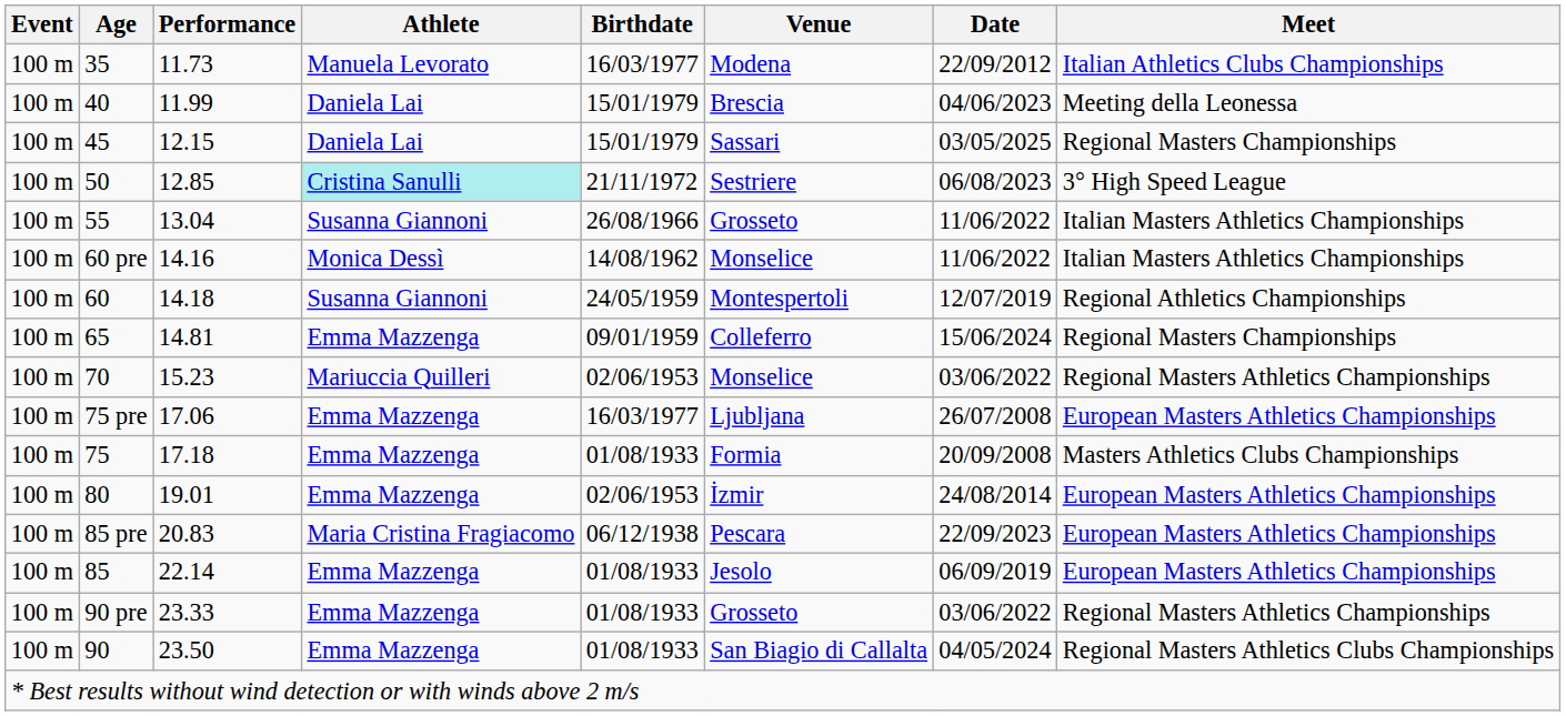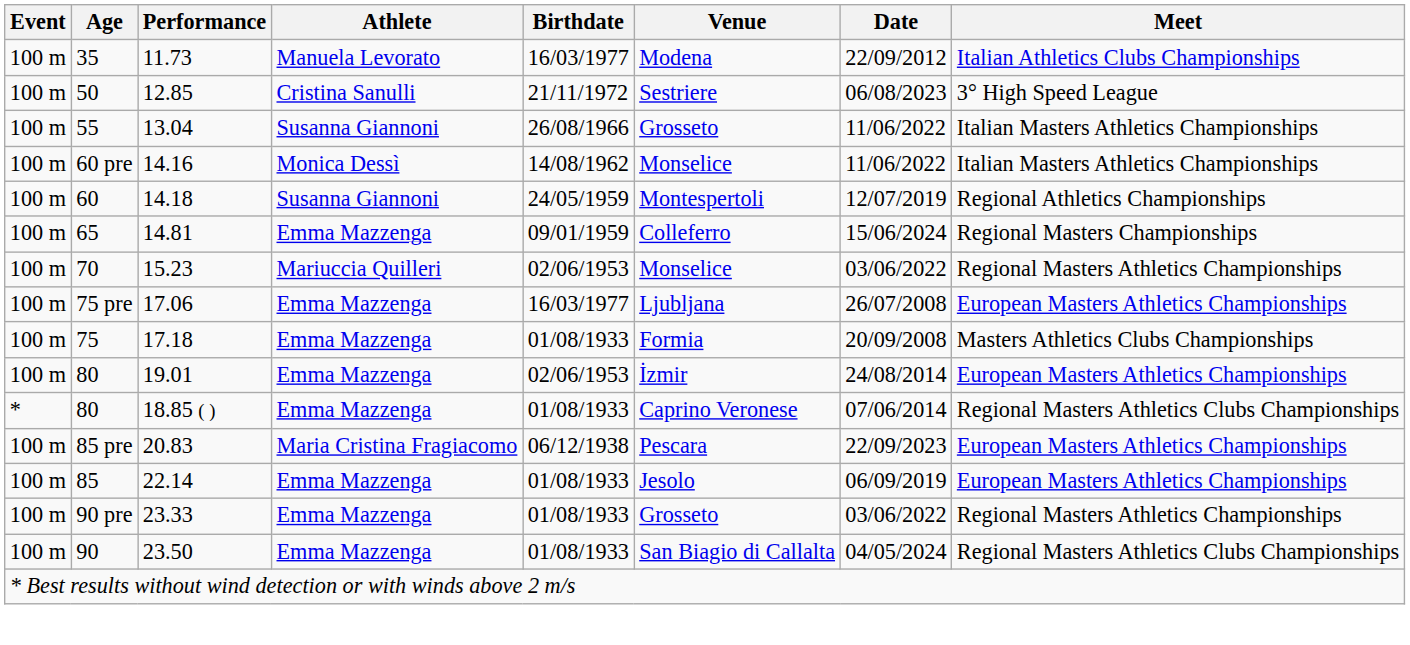 <table class="wikitable" width= style="font-size:90%; text-align:center">
 <tr>
 <th>Event</th>
 <th>Age</th>
 <th>Performance</th>
 <th>Athlete</th>
 <th>Birthdate</th>
 <th>Venue</th>
 <th>Date</th>
 <th>Meet</th>
 </tr>
 <tr>
 <td>100 m</td>
 <td>35</td>
 <td>11.73 </td>
 <td align=left><a href='#'>Manuela Levorato</a></td>
 <td>16/03/1977</td>
 <td align=left><a href='#'>Modena</a></td>
 <td>22/09/2012</td>
 <td><a href='#'>Italian Athletics Clubs Championships</a></td>
 </tr>
 <tr>
 <td>100 m</td>
-<td>40</td>
-<td>11.99 </td>
-<td align=left><a href='#'>Daniela Lai</a></td>
-<td>15/01/1979</td>
-<td align=left><a href='#'>Brescia</a></td>
-<td>04/06/2023</td>
-<td>Meeting della Leonessa</td>
-</tr>
-<tr>
-<td>100 m</td>
-<td>45</td>
-<td>12.15 </td>
-<td align=left><a href='#'>Daniela Lai</a></td>
-<td>15/01/1979</td>
-<td align=left><a href='#'>Sassari</a></td>
-<td>03/05/2025</td>
-<td>Regional Masters Championships</td>
-</tr>
-<tr>
-<td>100 m</td>
 <td>50</td>
 <td>12.85 </td>
-<td align=left style="background: paleturquoise;"><a href='#'>Cristina Sanulli</a></td>
+<td align=left><a href='#'>Cristina Sanulli</a></td>
 <td>21/11/1972</td>
 <td align=left><a href='#'>Sestriere</a></td>
 <td>06/08/2023</td>
 <td>3° High Speed League</td>
 </tr>
 <tr>
 <td>100 m</td>
 <td>55</td>
 <td>13.04 </td>
 <td align=left><a href='#'>Susanna Giannoni</a></td>
 <td>26/08/1966</td>
 <td align=left><a href='#'>Grosseto</a></td>
 <td>11/06/2022</td>
 <td>Italian Masters Athletics Championships</td>
 </tr>
 <tr>
 <td>100 m</td>
 <td>60 pre</td>
 <td>14.16 </td>
 <td align=left><a href='#'>Monica Dessì</a></td>
 <td>14/08/1962</td>
 <td align=left><a href='#'>Monselice</a></td>
 <td>11/06/2022</td>
 <td>Italian Masters Athletics Championships</td>
 </tr>
 <tr>
 <td>100 m</td>
 <td>60</td>
 <td>14.18 </td>
 <td align=left><a href='#'>Susanna Giannoni</a></td>
 <td>24/05/1959</td>
 <td align=left><a href='#'>Montespertoli</a></td>
 <td>12/07/2019</td>
 <td>Regional Athletics Championships</td>
 </tr>
 <tr>
 <td>100 m</td>
 <td>65</td>
 <td>14.81 </td>
 <td align=left><a href='#'>Emma Mazzenga</a></td>
 <td>09/01/1959</td>
 <td align=left><a href='#'>Colleferro</a></td>
 <td>15/06/2024</td>
 <td>Regional Masters Championships</td>
 </tr>
 <tr>
 <td>100 m</td>
 <td>70</td>
 <td>15.23 </td>
 <td align=left><a href='#'>Mariuccia Quilleri</a></td>
 <td>02/06/1953</td>
 <td align=left><a href='#'>Monselice</a></td>
 <td>03/06/2022</td>
 <td>Regional Masters Athletics Championships</td>
 </tr>
 <tr>
 <td>100 m</td>
 <td>75 pre</td>
 <td>17.06 </td>
 <td align=left><a href='#'>Emma Mazzenga</a></td>
 <td>16/03/1977</td>
 <td align=left><a href='#'>Ljubljana</a></td>
 <td>26/07/2008</td>
 <td><a href='#'>European Masters Athletics Championships</a></td>
 </tr>
 <tr>
 <td>100 m</td>
 <td>75</td>
 <td>17.18 </td>
 <td align=left><a href='#'>Emma Mazzenga</a></td>
 <td>01/08/1933</td>
 <td align=left><a href='#'>Formia</a></td>
 <td>20/09/2008</td>
 <td>Masters Athletics Clubs Championships</td>
 </tr>
 <tr>
 <td>100 m</td>
 <td>80</td>
 <td>19.01 </td>
 <td align=left><a href='#'>Emma Mazzenga</a></td>
 <td>02/06/1953</td>
 <td align=left><a href='#'>İzmir</a></td>
 <td>24/08/2014</td>
 <td><a href='#'>European Masters Athletics Championships</a></td>
 </tr>
 <tr>
+<td>*</td>
+<td>80</td>
+<td>18.85 <small>( )</small></td>
+<td align=left><a href='#'>Emma Mazzenga</a></td>
+<td>01/08/1933</td>
+<td align=left><a href='#'>Caprino Veronese</a></td>
+<td>07/06/2014</td>
+<td>Regional Masters Athletics Clubs Championships</td>
+</tr>
+<tr>
 <td>100 m</td>
 <td>85 pre</td>
 <td>20.83 </td>
 <td align=left><a href='#'>Maria Cristina Fragiacomo</a></td>
 <td>06/12/1938</td>
 <td align=left><a href='#'>Pescara</a></td>
 <td>22/09/2023</td>
 <td><a href='#'>European Masters Athletics Championships</a></td>
 </tr>
 <tr>
 <td>100 m</td>
 <td>85</td>
 <td>22.14 </td>
 <td align=left><a href='#'>Emma Mazzenga</a></td>
 <td>01/08/1933</td>
 <td align=left><a href='#'>Jesolo</a></td>
 <td>06/09/2019</td>
 <td><a href='#'>European Masters Athletics Championships</a></td>
 </tr>
 <tr>
 <td>100 m</td>
 <td>90 pre</td>
 <td>23.33 </td>
 <td align=left><a href='#'>Emma Mazzenga</a></td>
 <td>01/08/1933</td>
 <td align=left><a href='#'>Grosseto</a></td>
 <td>03/06/2022</td>
 <td>Regional Masters Athletics Championships</td>
 </tr>
 <tr>
 <td>100 m</td>
 <td>90</td>
 <td>23.50 </td>
 <td align=left><a href='#'>Emma Mazzenga</a></td>
 <td>01/08/1933</td>
 <td align=left><a href='#'>San Biagio di Callalta</a></td>
 <td>04/05/2024</td>
 <td>Regional Masters Athletics Clubs Championships</td>
 </tr>
 <tr>
 <td align=left colspan=8><em>* Best results without wind detection or with winds above 2 m/s</em></td>
 </tr>
 </table>
